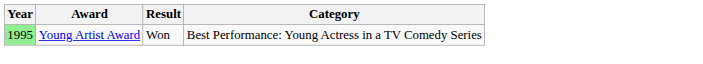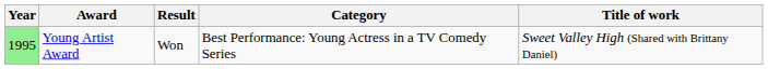 <table class="wikitable sortable">
 <tr>
 <th>Year</th>
 <th>Award</th>
 <th>Result</th>
 <th>Category</th>
+<th>Title of work</th>
 </tr>
 <tr>
 <td style="background: lightgreen;">1995</td>
 <td><a href='#'>Young Artist Award</a></td>
 <td>Won</td>
 <td>Best Performance: Young Actress in a TV Comedy Series</td>
+<td><em>Sweet Valley High</em> <small> (Shared with Brittany Daniel) </small></td>
 </tr>
 </table>
